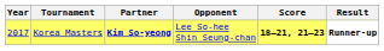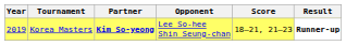 <table class="sortable wikitable" style="font-size: 90%;">
 <tr>
 <th>Year</th>
 <th>Tournament</th>
 <th>Partner</th>
 <th>Opponent</th>
 <th>Score</th>
 <th>Result</th>
 </tr>
 <tr style="background:#FFFF67">
-<td align="center"><a href='#'>2017</a></td>
+<td align="center"><a href='#'>2019</a></td>
 <td align="left"><a href='#'>Korea Masters</a></td>
 <td align="left"><strong> <a href='#'>Kim So-yeong</a></strong></td>
 <td align="left"> <a href='#'>Lee So-hee</a><br> <a href='#'>Shin Seung-chan</a></td>
-<td align="left"><strong>18–21, 21–23</strong></td>
+<td align="left">18–21, 21–23</td>
 <td style="text-align:left; background:white"> <strong>Runner-up</strong></td>
 </tr>
 </table>
